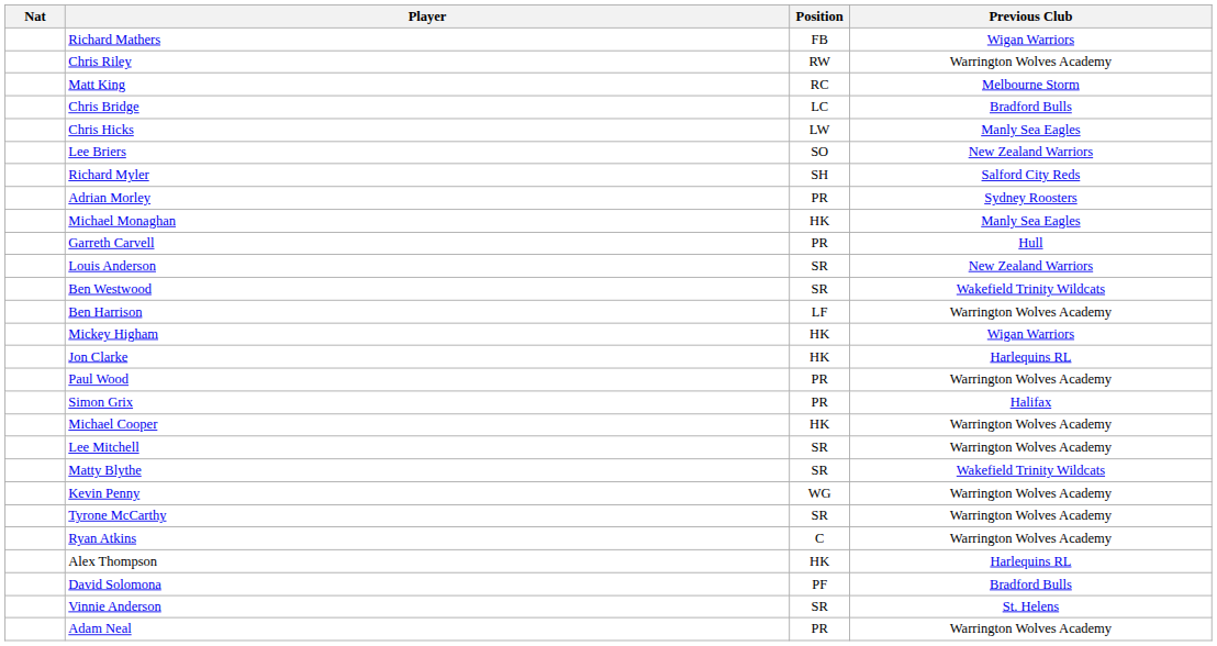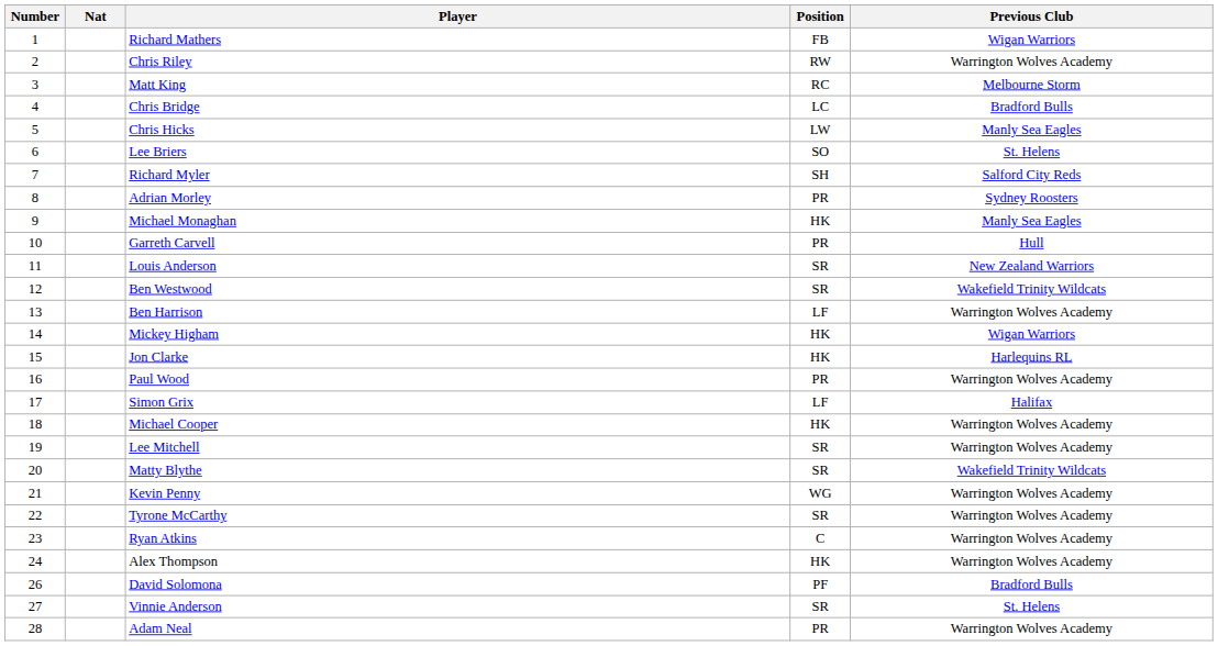 <table class="wikitable" width="100%" style="font-size:90%">
 <tr bgcolor=#FFFFFF>
+<th width=5%>Number</th>
 <th width=5%>Nat</th>
 <th !width=25%>Player</th>
 <th width=5%>Position</th>
 <th width=30%>Previous Club</th>
 </tr>
 <tr bgcolor=#FFFFFF>
+<td align=center>1</td>
 <td align=center></td>
 <td><a href='#'>Richard Mathers</a></td>
 <td align=center>FB</td>
 <td align=center><a href='#'>Wigan Warriors</a></td>
 </tr>
 <tr bgcolor=#FFFFFF>
+<td align=center>2</td>
 <td align=center></td>
 <td><a href='#'>Chris Riley</a></td>
 <td align=center>RW</td>
 <td align=center>Warrington Wolves Academy</td>
 </tr>
 <tr bgcolor=#FFFFFF>
+<td align=center>3</td>
 <td align=center></td>
 <td><a href='#'>Matt King</a></td>
 <td align=center>RC</td>
 <td align=center><a href='#'>Melbourne Storm</a></td>
 </tr>
 <tr bgcolor=#FFFFFF>
+<td align=center>4</td>
 <td align=center></td>
 <td><a href='#'>Chris Bridge</a></td>
 <td align=center>LC</td>
 <td align=center><a href='#'>Bradford Bulls</a></td>
 </tr>
 <tr bgcolor=#FFFFFF>
+<td align=center>5</td>
 <td align=center></td>
 <td><a href='#'>Chris Hicks</a></td>
 <td align=center>LW</td>
 <td align=center><a href='#'>Manly Sea Eagles</a></td>
 </tr>
 <tr bgcolor=#FFFFFF>
+<td align=center>6</td>
 <td align=center></td>
 <td><a href='#'>Lee Briers</a></td>
 <td align=center>SO</td>
-<td align=center><a href='#'>New Zealand Warriors</a></td>
+<td align=center><a href='#'>St. Helens</a></td>
 </tr>
 <tr bgcolor=#FFFFFF>
+<td align=center>7</td>
 <td align=center></td>
 <td><a href='#'>Richard Myler</a></td>
 <td align=center>SH</td>
 <td align=center><a href='#'>Salford City Reds</a></td>
 </tr>
 <tr bgcolor=#FFFFFF>
+<td align=center>8</td>
 <td align=center></td>
 <td><a href='#'>Adrian Morley</a></td>
 <td align=center>PR</td>
 <td align=center><a href='#'>Sydney Roosters</a></td>
 </tr>
 <tr bgcolor=#FFFFFF>
+<td align=center>9</td>
 <td align=center></td>
 <td><a href='#'>Michael Monaghan</a></td>
 <td align=center>HK</td>
 <td align=center><a href='#'>Manly Sea Eagles</a></td>
 </tr>
 <tr bgcolor=#FFFFFF>
+<td align=center>10</td>
 <td align=center></td>
 <td><a href='#'>Garreth Carvell</a></td>
 <td align=center>PR</td>
 <td align=center><a href='#'>Hull</a></td>
 </tr>
 <tr bgcolor=#FFFFFF>
+<td align=center>11</td>
 <td align=center></td>
 <td><a href='#'>Louis Anderson</a></td>
 <td align=center>SR</td>
 <td align=center><a href='#'>New Zealand Warriors</a></td>
 </tr>
 <tr bgcolor=#FFFFFF>
+<td align=center>12</td>
 <td align=center></td>
 <td><a href='#'>Ben Westwood</a></td>
 <td align=center>SR</td>
 <td align=center><a href='#'>Wakefield Trinity Wildcats</a></td>
 </tr>
 <tr bgcolor=#FFFFFF>
+<td align=center>13</td>
 <td align=center></td>
 <td><a href='#'>Ben Harrison</a></td>
 <td align=center>LF</td>
 <td align=center>Warrington Wolves Academy</td>
 </tr>
 <tr bgcolor=#FFFFFF>
+<td align=center>14</td>
 <td align=center></td>
 <td><a href='#'>Mickey Higham</a></td>
 <td align=center>HK</td>
 <td align=center><a href='#'>Wigan Warriors</a></td>
 </tr>
 <tr bgcolor=#FFFFFF>
+<td align=center>15</td>
 <td align=center></td>
 <td><a href='#'>Jon Clarke</a></td>
 <td align=center>HK</td>
 <td align=center><a href='#'>Harlequins RL</a></td>
 </tr>
 <tr bgcolor=#FFFFFF>
+<td align=center>16</td>
 <td align=center></td>
 <td><a href='#'>Paul Wood</a></td>
 <td align=center>PR</td>
 <td align=center>Warrington Wolves Academy</td>
 </tr>
 <tr bgcolor=#FFFFFF>
+<td align=center>17</td>
 <td align=center></td>
 <td><a href='#'>Simon Grix</a></td>
-<td align=center>PR</td>
+<td align=center>LF</td>
 <td align=center><a href='#'>Halifax</a></td>
 </tr>
 <tr bgcolor=#FFFFFF>
+<td align=center>18</td>
 <td align=center></td>
 <td><a href='#'>Michael Cooper</a></td>
 <td align=center>HK</td>
 <td align=center>Warrington Wolves Academy</td>
 </tr>
 <tr bgcolor=#FFFFFF>
+<td align=center>19</td>
 <td align=center></td>
 <td><a href='#'>Lee Mitchell</a></td>
 <td align=center>SR</td>
 <td align=center>Warrington Wolves Academy</td>
 </tr>
 <tr bgcolor=#FFFFFF>
+<td align=center>20</td>
 <td align=center></td>
 <td><a href='#'>Matty Blythe</a></td>
 <td align=center>SR</td>
 <td align=center><a href='#'>Wakefield Trinity Wildcats</a></td>
 </tr>
 <tr bgcolor=#FFFFFF>
+<td align=center>21</td>
 <td align=center></td>
 <td><a href='#'>Kevin Penny</a></td>
 <td align=center>WG</td>
 <td align=center>Warrington Wolves Academy</td>
 </tr>
 <tr bgcolor=#FFFFFF>
+<td align=center>22</td>
 <td align=center></td>
 <td><a href='#'>Tyrone McCarthy</a></td>
 <td align=center>SR</td>
 <td align=center>Warrington Wolves Academy</td>
 </tr>
 <tr bgcolor=#FFFFFF>
+<td align=center>23</td>
 <td align=center></td>
 <td><a href='#'>Ryan Atkins</a></td>
 <td align=center>C</td>
 <td align=center>Warrington Wolves Academy</td>
 </tr>
 <tr bgcolor=#FFFFFF>
+<td align=center>24</td>
 <td align=center></td>
 <td>Alex Thompson</td>
 <td align=center>HK</td>
-<td align=center><a href='#'>Harlequins RL</a></td>
+<td align=center>Warrington Wolves Academy</td>
 </tr>
 <tr bgcolor=#FFFFFF>
+<td align=center>26</td>
 <td align=center></td>
 <td><a href='#'>David Solomona</a></td>
 <td align=center>PF</td>
 <td align=center><a href='#'>Bradford Bulls</a></td>
 </tr>
 <tr bgcolor=#FFFFFF>
+<td align=center>27</td>
 <td align=center></td>
 <td><a href='#'>Vinnie Anderson</a></td>
 <td align=center>SR</td>
 <td align=center><a href='#'>St. Helens</a></td>
 </tr>
 <tr bgcolor=#FFFFFF>
+<td align=center>28</td>
 <td align=center></td>
 <td><a href='#'>Adam Neal</a></td>
 <td align=center>PR</td>
 <td align=center>Warrington Wolves Academy</td>
 </tr>
 </table>
